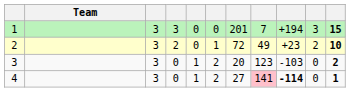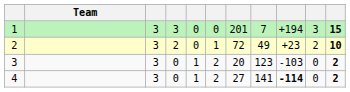 <table class="wikitable" style="text-align:center;">
 <tr>
 <th style="width:1.5em;"></th>
 <th style="width:11.5em">Team</th>
 <th style="width:1.5em;"></th>
 <th style="width:1.5em;"></th>
 <th style="width:1.5em;"></th>
 <th style="width:1.5em;"></th>
 <th style="width:2.0em;"></th>
 <th style="width:2.0em;"></th>
 <th style="width:2.0em;"></th>
 <th style="width:1.5em;"></th>
 <th style="width:1.5em;"></th>
 </tr>
 <tr style="background:#bbf3bb;">
 <td>1</td>
 <td align="left"></td>
 <td>3</td>
 <td>3</td>
 <td>0</td>
 <td>0</td>
 <td>201</td>
 <td>7</td>
 <td>+194</td>
 <td>3</td>
 <td><strong>15</strong></td>
 </tr>
 <tr style="background:#ffffcc;">
 <td>2</td>
 <td align="left"></td>
 <td>3</td>
 <td>2</td>
 <td>0</td>
 <td>1</td>
 <td>72</td>
 <td>49</td>
 <td>+23</td>
 <td>2</td>
 <td><strong>10</strong></td>
 </tr>
 <tr>
 <td>3</td>
 <td align="left"></td>
 <td>3</td>
 <td>0</td>
 <td>1</td>
 <td>2</td>
 <td>20</td>
 <td>123</td>
 <td>-103</td>
 <td>0</td>
 <td><strong>2</strong></td>
 </tr>
 <tr>
 <td>4</td>
 <td align="left"></td>
 <td>3</td>
 <td>0</td>
 <td>1</td>
 <td>2</td>
 <td>27</td>
-<td style="background: pink;">141</td>
+<td>141</td>
 <td><strong>-114</strong></td>
 <td>0</td>
-<td><strong>1</strong></td>
+<td><strong>2</strong></td>
 </tr>
 </table>
